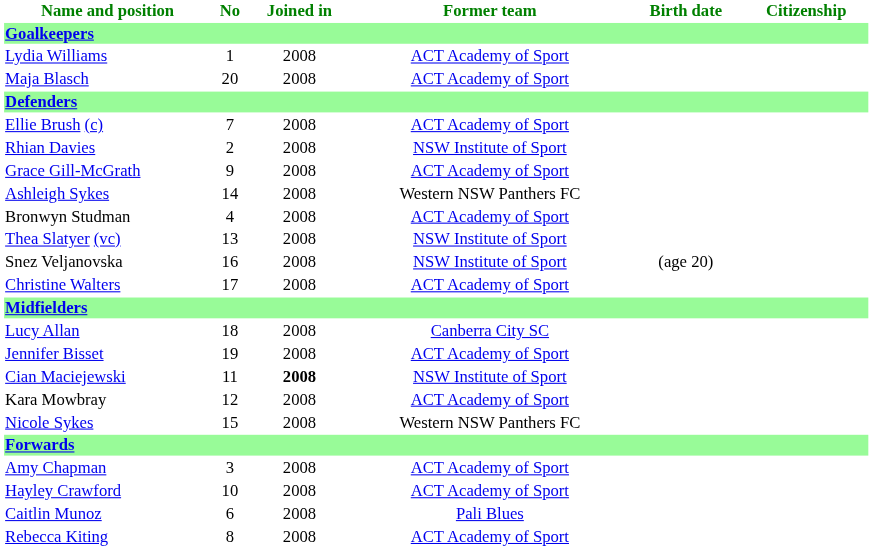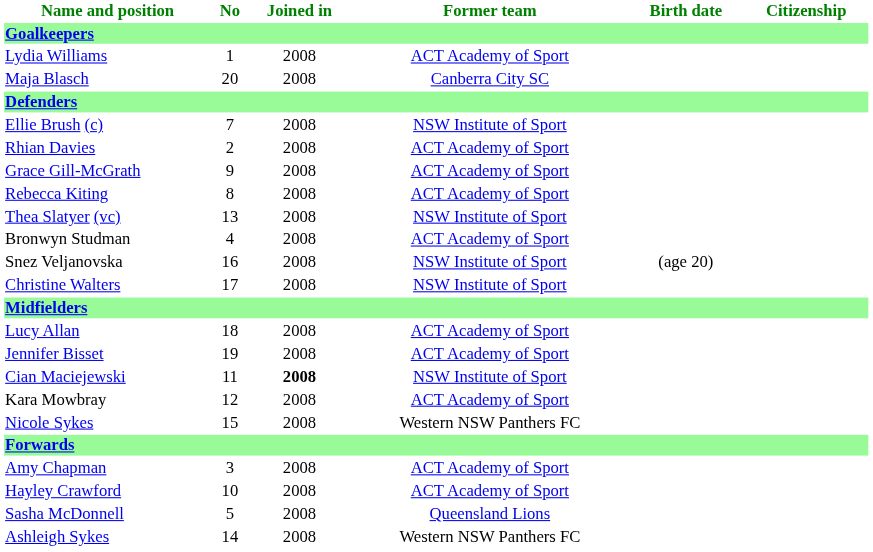 <table width="835px">
 <tr ---- style="color:green; background-color:light green;">
 <th>Name and position</th>
 <th>No</th>
 <th>Joined in</th>
 <th>Former team</th>
 <th>Birth date</th>
 <th>Citizenship</th>
 </tr>
 <tr ---- bgcolor="#98FB98">
 <td colspan="6" align="left"><strong><a href='#'>Goalkeepers</a></strong></td>
 </tr>
 <tr ---- bgcolor="#FFFFFF">
 <td><a href='#'>Lydia Williams</a></td>
 <td align="center">1</td>
 <td align="center">2008</td>
 <td align="center"> <a href='#'>ACT Academy of Sport</a></td>
 <td align="center"></td>
 <td align="center"></td>
 </tr>
 <tr ---- bgcolor="#FFFFFF">
 <td><a href='#'>Maja Blasch</a></td>
 <td align="center">20</td>
 <td align="center">2008</td>
-<td align="center"> <a href='#'>ACT Academy of Sport</a></td>
+<td align="center"> <a href='#'>Canberra City SC</a></td>
 <td align="center"></td>
 <td align="center"></td>
 </tr>
 <tr ---- bgcolor="#98FB98">
 <td colspan="6" align="left"><strong><a href='#'>Defenders</a></strong></td>
 </tr>
 <tr ---- bgcolor="#FFFFFF">
 <td><a href='#'>Ellie Brush</a> <a href='#'>(c)</a></td>
 <td align="center">7</td>
 <td align="center">2008</td>
-<td align="center"> <a href='#'>ACT Academy of Sport</a></td>
+<td align="center"> <a href='#'>NSW Institute of Sport</a></td>
 <td align="center"></td>
 <td align="center"></td>
 </tr>
 <tr ---- bgcolor="#FFFFFF">
 <td><a href='#'>Rhian Davies</a></td>
 <td align="center">2</td>
 <td align="center">2008</td>
-<td align="center"> <a href='#'>NSW Institute of Sport</a></td>
+<td align="center"> <a href='#'>ACT Academy of Sport</a></td>
 <td align="center"></td>
 <td align="center"></td>
 </tr>
 <tr ---- bgcolor="#FFFFFF">
 <td><a href='#'>Grace Gill-McGrath</a></td>
 <td align="center">9</td>
 <td align="center">2008</td>
 <td align="center"> <a href='#'>ACT Academy of Sport</a></td>
 <td align="center"></td>
 <td align="center"></td>
 </tr>
 <tr ---- bgcolor="#FFFFFF">
-<td><a href='#'>Ashleigh Sykes</a></td>
-<td align="center">14</td>
-<td align="center">2008</td>
-<td align="center"> Western NSW Panthers FC</td>
-<td align="center"></td>
-<td align="center"></td>
-</tr>
-<tr ---- bgcolor="#FFFFFF">
-<td>Bronwyn Studman</td>
-<td align="center">4</td>
+<td><a href='#'>Rebecca Kiting</a></td>
+<td align="center">8</td>
 <td align="center">2008</td>
 <td align="center"> <a href='#'>ACT Academy of Sport</a></td>
 <td align="center"></td>
 <td align="center"></td>
 </tr>
 <tr ---- bgcolor="#FFFFFF">
 <td><a href='#'>Thea Slatyer</a> <a href='#'>(vc)</a></td>
 <td align="center">13</td>
 <td align="center">2008</td>
 <td align="center"> <a href='#'>NSW Institute of Sport</a></td>
+<td align="center"></td>
+<td align="center"></td>
+</tr>
+<tr ---- bgcolor="#FFFFFF">
+<td>Bronwyn Studman</td>
+<td align="center">4</td>
+<td align="center">2008</td>
+<td align="center"> <a href='#'>ACT Academy of Sport</a></td>
 <td align="center"></td>
 <td align="center"></td>
 </tr>
 <tr ---- bgcolor="#FFFFFF">
 <td>Snez Veljanovska</td>
 <td align="center">16</td>
 <td align="center">2008</td>
 <td align="center"> <a href='#'>NSW Institute of Sport</a></td>
 <td align="center">(age 20)</td>
 <td align="center"></td>
 </tr>
 <tr ---- bgcolor="#FFFFFF">
 <td><a href='#'>Christine Walters</a></td>
 <td align="center">17</td>
 <td align="center">2008</td>
-<td align="center"> <a href='#'>ACT Academy of Sport</a></td>
+<td align="center"> <a href='#'>NSW Institute of Sport</a></td>
 <td align="center"></td>
 <td align="center"></td>
 </tr>
 <tr ---- bgcolor="#98FB98">
 <td colspan="6" align="left"><strong><a href='#'>Midfielders</a></strong></td>
 </tr>
 <tr ---- bgcolor="#FFFFFF">
 <td><a href='#'>Lucy Allan</a></td>
 <td align="center">18</td>
 <td align="center">2008</td>
-<td align="center"> <a href='#'>Canberra City SC</a></td>
+<td align="center"> <a href='#'>ACT Academy of Sport</a></td>
 <td align="center"></td>
 <td align="center"></td>
 </tr>
 <tr ---- bgcolor="#FFFFFF">
 <td><a href='#'>Jennifer Bisset</a></td>
 <td align="center">19</td>
 <td align="center">2008</td>
 <td align="center"> <a href='#'>ACT Academy of Sport</a></td>
 <td align="center"></td>
 <td align="center"></td>
 </tr>
 <tr ---- bgcolor="#FFFFFF">
 <td><a href='#'>Cian Maciejewski</a></td>
 <td align="center">11</td>
 <td align="center"><strong>2008</strong></td>
 <td align="center"> <a href='#'>NSW Institute of Sport</a></td>
 <td align="center"></td>
 <td align="center"></td>
 </tr>
 <tr ---- bgcolor="#FFFFFF">
 <td>Kara Mowbray</td>
 <td align="center">12</td>
 <td align="center">2008</td>
 <td align="center"> <a href='#'>ACT Academy of Sport</a></td>
 <td align="center"></td>
 <td align="center"></td>
 </tr>
 <tr ---- bgcolor="#FFFFFF">
 <td><a href='#'>Nicole Sykes</a></td>
 <td align="center">15</td>
 <td align="center">2008</td>
 <td align="center"> Western NSW Panthers FC</td>
 <td align="center"></td>
 <td align="center"></td>
 </tr>
 <tr ---- bgcolor="#98FB98">
 <td colspan="6" align="left"><strong><a href='#'>Forwards</a></strong></td>
 </tr>
 <tr ---- bgcolor="#FFFFFF">
 <td><a href='#'>Amy Chapman</a></td>
 <td align="center">3</td>
 <td align="center">2008</td>
 <td align="center"> <a href='#'>ACT Academy of Sport</a></td>
 <td align="center"></td>
 <td align="center"></td>
 </tr>
 <tr ---- bgcolor="#FFFFFF">
 <td><a href='#'>Hayley Crawford</a></td>
 <td align="center">10</td>
 <td align="center">2008</td>
 <td align="center"> <a href='#'>ACT Academy of Sport</a></td>
 <td align="center"></td>
 <td align="center"></td>
 </tr>
 <tr ---- bgcolor="#FFFFFF">
-<td><a href='#'>Caitlin Munoz</a></td>
-<td align="center">6</td>
+<td><a href='#'>Sasha McDonnell</a></td>
+<td align="center">5</td>
 <td align="center">2008</td>
-<td align="center"> <a href='#'>Pali Blues</a></td>
+<td align="center"> <a href='#'>Queensland Lions</a></td>
 <td align="center"></td>
 <td align="center"></td>
 </tr>
 <tr ---- bgcolor="#FFFFFF">
-<td><a href='#'>Rebecca Kiting</a></td>
-<td align="center">8</td>
+<td><a href='#'>Ashleigh Sykes</a></td>
+<td align="center">14</td>
 <td align="center">2008</td>
-<td align="center"> <a href='#'>ACT Academy of Sport</a></td>
+<td align="center"> Western NSW Panthers FC</td>
 <td align="center"></td>
 <td align="center"></td>
 </tr>
 <tr ---->
 </tr>
 </table>
